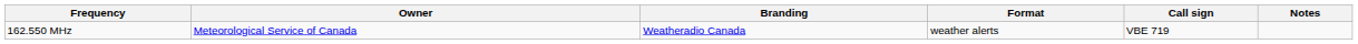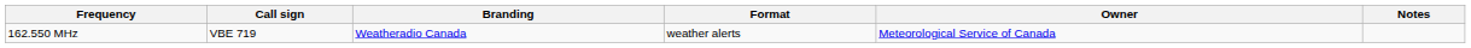 <table class="wikitable sortable" width="100%">
 <tr>
 <th>Frequency</th>
-<th>Owner</th>
+<th>Call sign</th>
 <th>Branding</th>
 <th>Format</th>
-<th>Call sign</th>
+<th>Owner</th>
 <th>Notes</th>
 </tr>
 <tr>
 <td>162.550 MHz</td>
-<td><a href='#'>Meteorological Service of Canada</a></td>
+<td>VBE 719</td>
 <td><a href='#'>Weatheradio Canada</a></td>
 <td>weather alerts</td>
-<td>VBE 719</td>
+<td><a href='#'>Meteorological Service of Canada</a></td>
 <td></td>
 </tr>
 </table>
